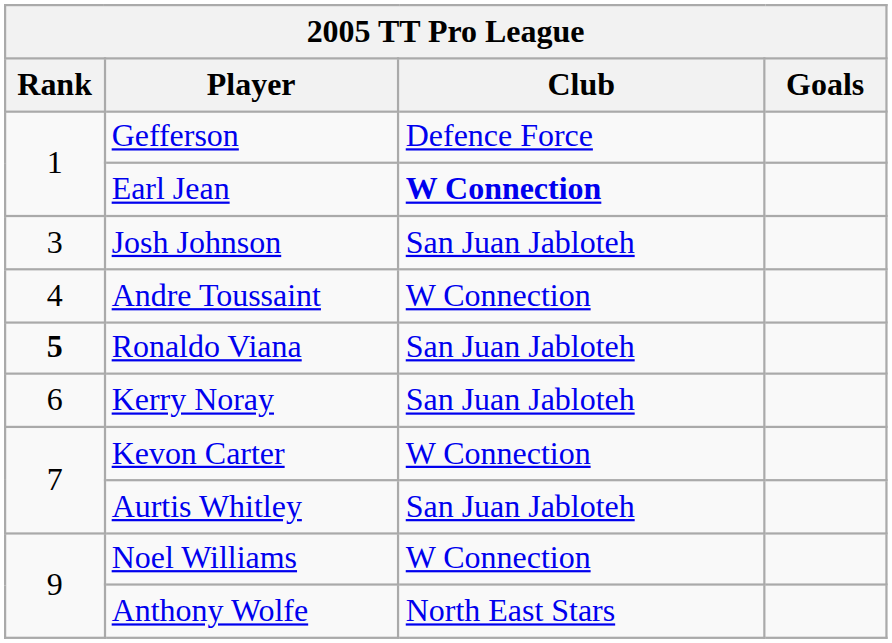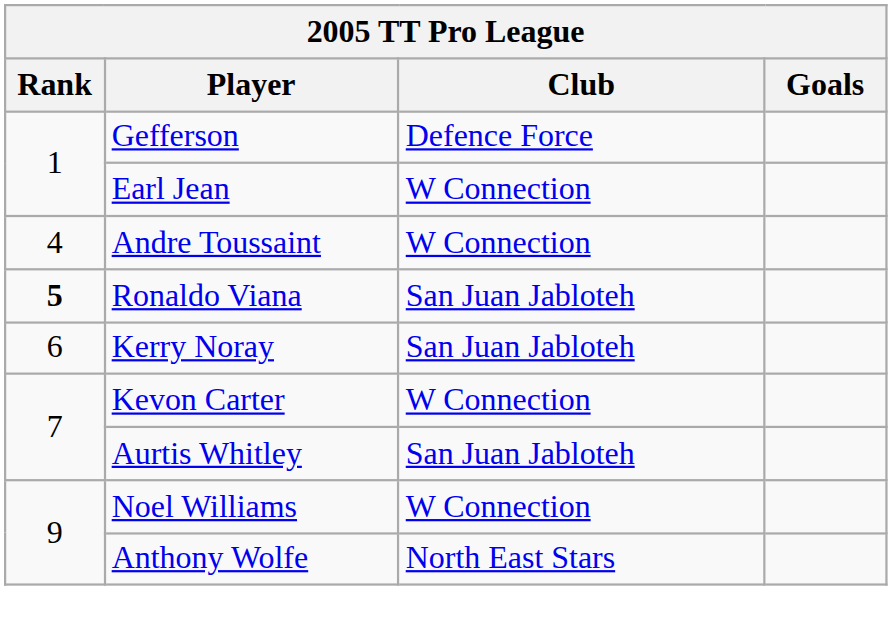 <table class="collapsible wikitable collapsed" width=45%; style="font-size:90%;">
 <tr>
 <th colspan="4">2005 TT Pro League</th>
 </tr>
 <tr>
 <th width=1%>Rank</th>
 <th width=16%>Player</th>
 <th width=20%>Club</th>
 <th width=3%>Goals</th>
 </tr>
 <tr>
 <td rowspan=2 align=center>1</td>
 <td> <a href='#'>Gefferson</a></td>
 <td><a href='#'>Defence Force</a></td>
 <td></td>
 </tr>
 <tr>
 <td> <a href='#'>Earl Jean</a></td>
-<td><strong><a href='#'>W Connection</a></strong></td>
-<td></td>
-</tr>
-<tr>
-<td rowspan=1 align=center>3</td>
-<td> <a href='#'>Josh Johnson</a></td>
-<td><a href='#'>San Juan Jabloteh</a></td>
+<td><a href='#'>W Connection</a></td>
 <td></td>
 </tr>
 <tr>
 <td rowspan=1 align=center>4</td>
 <td> <a href='#'>Andre Toussaint</a></td>
 <td><a href='#'>W Connection</a></td>
 <td></td>
 </tr>
 <tr>
 <td rowspan=1 align=center><strong>5</strong></td>
 <td> <a href='#'>Ronaldo Viana</a></td>
 <td><a href='#'>San Juan Jabloteh</a></td>
 <td></td>
 </tr>
 <tr>
 <td rowspan=1 align=center>6</td>
 <td> <a href='#'>Kerry Noray</a></td>
 <td><a href='#'>San Juan Jabloteh</a></td>
 <td></td>
 </tr>
 <tr>
 <td rowspan=2 align=center>7</td>
 <td> <a href='#'>Kevon Carter</a></td>
 <td><a href='#'>W Connection</a></td>
 <td></td>
 </tr>
 <tr>
 <td> <a href='#'>Aurtis Whitley</a></td>
 <td><a href='#'>San Juan Jabloteh</a></td>
 <td></td>
 </tr>
 <tr>
 <td rowspan=2 align=center>9</td>
 <td> <a href='#'>Noel Williams</a></td>
 <td><a href='#'>W Connection</a></td>
 <td></td>
 </tr>
 <tr>
 <td> <a href='#'>Anthony Wolfe</a></td>
 <td><a href='#'>North East Stars</a></td>
 <td></td>
 </tr>
 </table>
